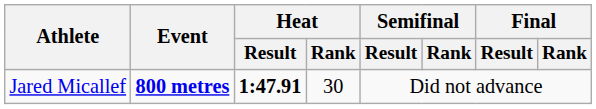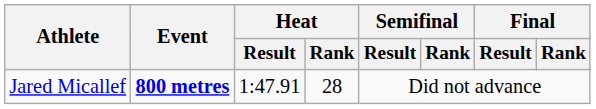 <table class=wikitable style=font-size:90%>
 <tr>
 <th rowspan=2>Athlete</th>
 <th rowspan=2>Event</th>
 <th colspan=2>Heat</th>
 <th colspan=2>Semifinal</th>
 <th colspan=2>Final</th>
 </tr>
 <tr style=font-size:95%>
 <th>Result</th>
 <th>Rank</th>
 <th>Result</th>
 <th>Rank</th>
 <th>Result</th>
 <th>Rank</th>
 </tr>
 <tr align=center>
 <td align=left><a href='#'>Jared Micallef</a></td>
 <td align=left><strong><a href='#'>800 metres</a></strong></td>
-<td><strong>1:47.91</strong></td>
-<td>30</td>
+<td>1:47.91</td>
+<td>28</td>
 <td colspan=4>Did not advance</td>
 </tr>
 </table>
